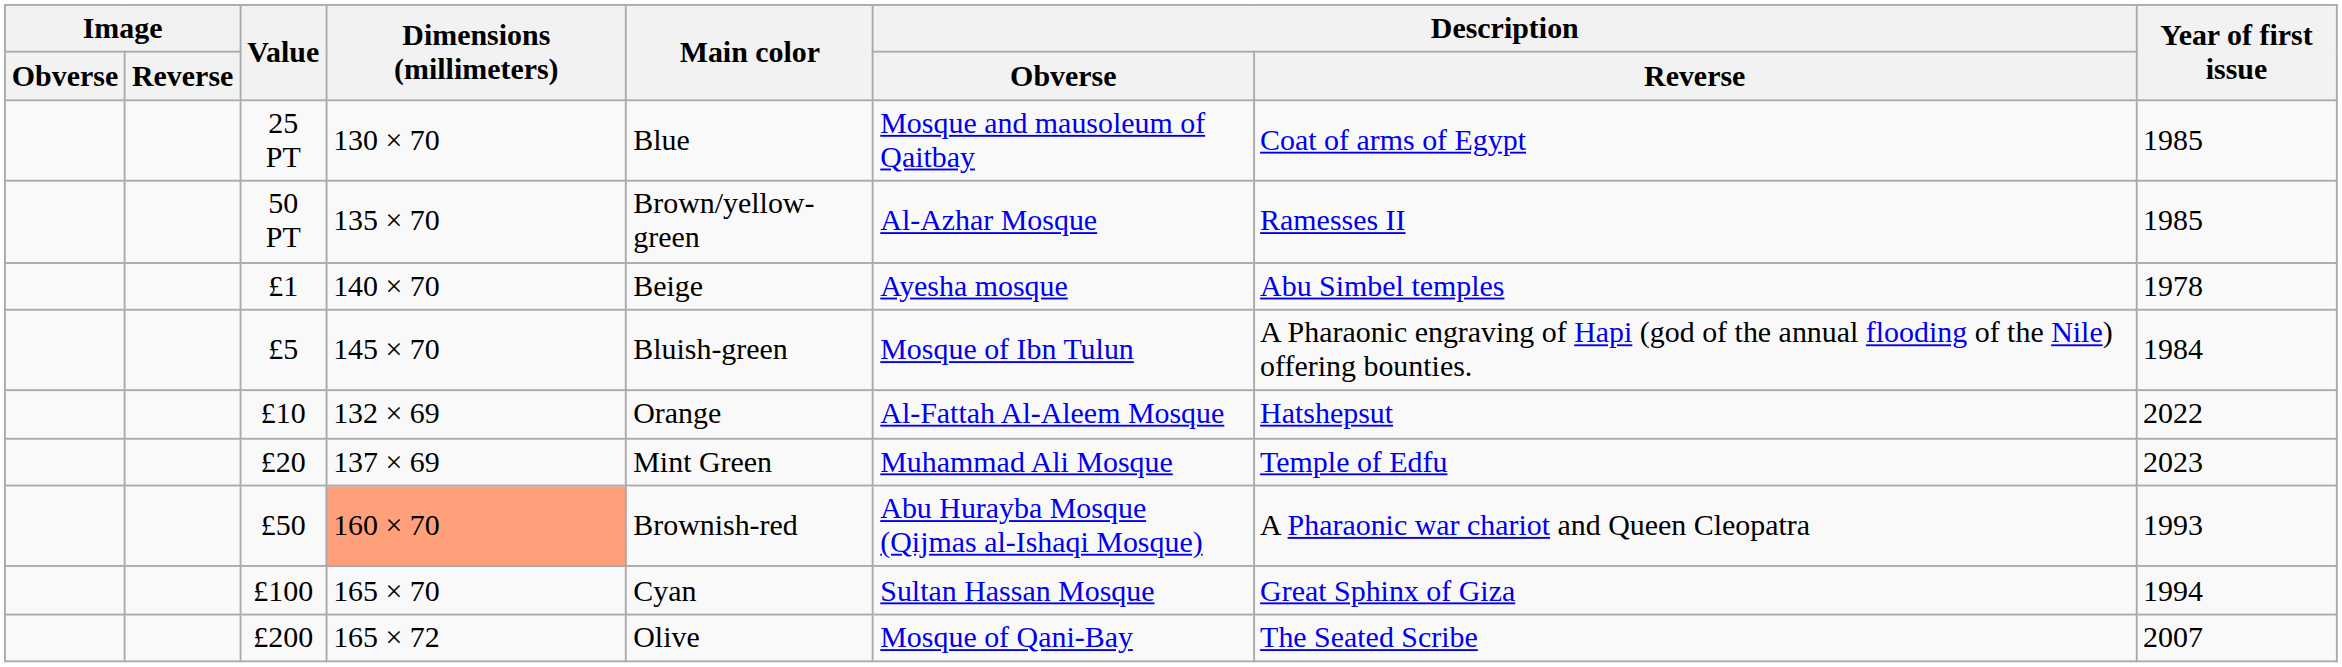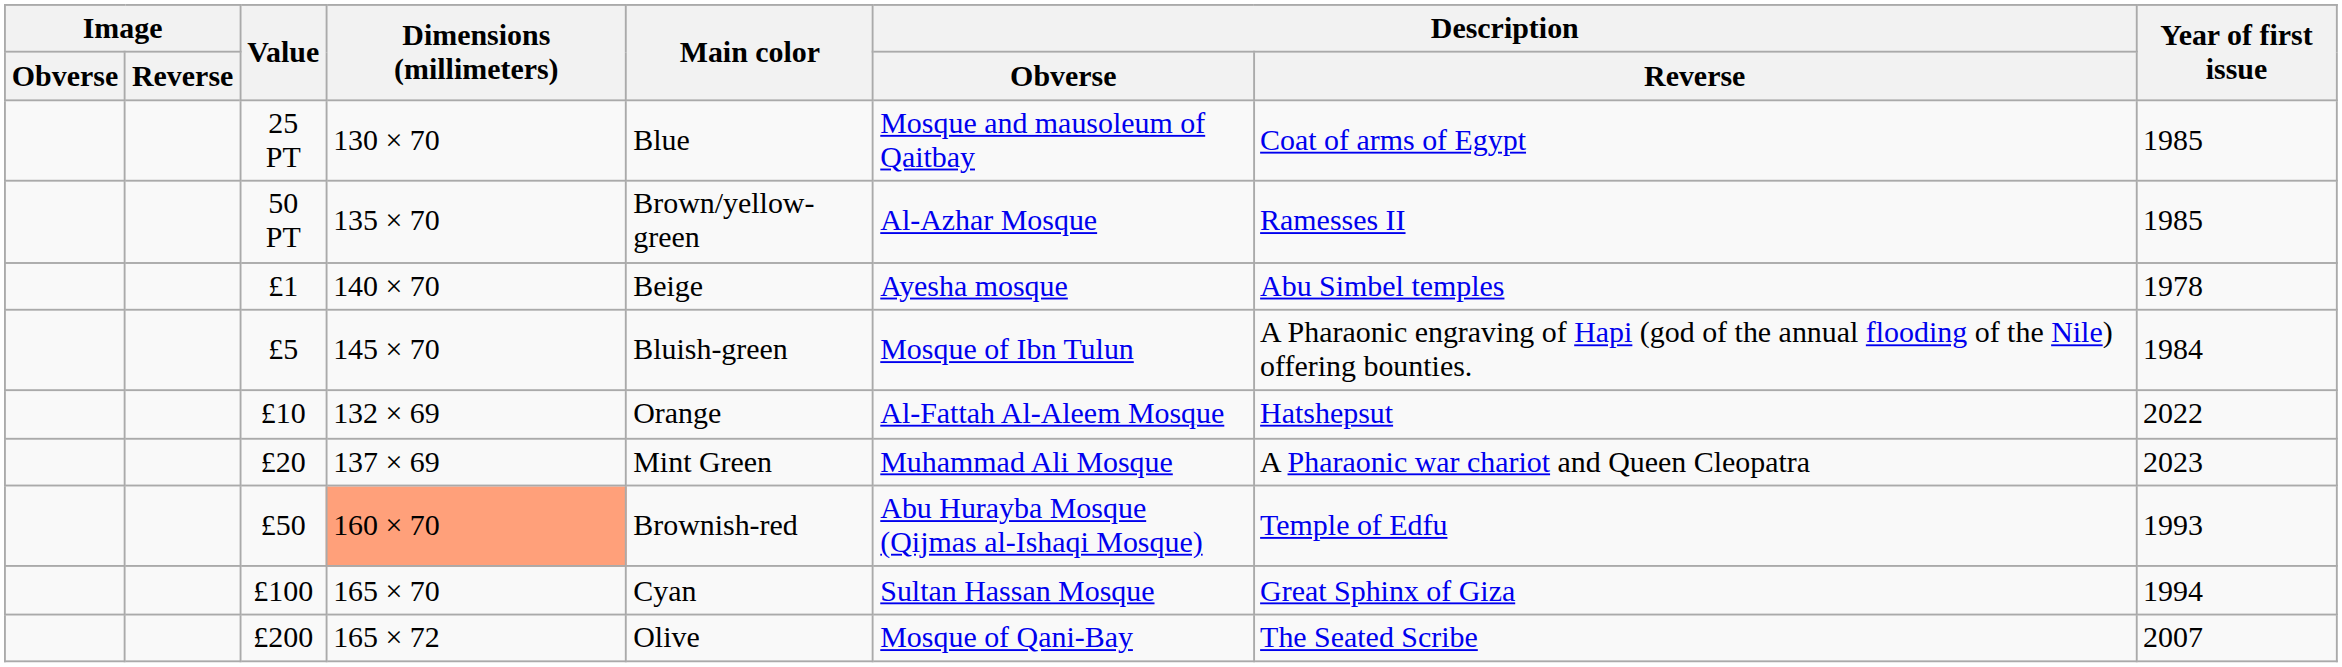 <table class="wikitable">
 <tr>
 <th colspan=2>Image</th>
 <th rowspan=2>Value</th>
 <th rowspan=2>Dimensions (millimeters)</th>
 <th rowspan=2>Main color</th>
 <th colspan=2>Description</th>
 <th rowspan=2>Year of first issue</th>
 </tr>
 <tr>
 <th>Obverse</th>
 <th>Reverse</th>
 <th>Obverse</th>
 <th>Reverse</th>
 </tr>
 <tr>
 <td></td>
 <td></td>
 <td style="text-align:center;">25 PT</td>
 <td>130 × 70</td>
 <td>Blue</td>
 <td><a href='#'>Mosque and mausoleum of Qaitbay</a></td>
 <td><a href='#'>Coat of arms of Egypt</a></td>
 <td>1985</td>
 </tr>
 <tr>
 <td></td>
 <td></td>
 <td style="text-align:center;">50 PT</td>
 <td>135 × 70</td>
 <td>Brown/yellow-green</td>
 <td><a href='#'>Al-Azhar Mosque</a></td>
 <td><a href='#'>Ramesses II</a></td>
 <td>1985</td>
 </tr>
 <tr>
 <td></td>
 <td></td>
 <td style="text-align:center;">£1</td>
 <td>140 × 70</td>
 <td>Beige</td>
 <td><a href='#'>Ayesha mosque</a></td>
 <td><a href='#'>Abu Simbel temples</a></td>
 <td>1978</td>
 </tr>
 <tr>
 <td></td>
 <td></td>
 <td style="text-align:center;">£5</td>
 <td>145 × 70</td>
 <td>Bluish-green</td>
 <td><a href='#'>Mosque of Ibn Tulun</a></td>
 <td>A Pharaonic engraving of <a href='#'>Hapi</a> (god of the annual <a href='#'>flooding</a> of the <a href='#'>Nile</a>) offering bounties.</td>
 <td>1984</td>
 </tr>
 <tr>
 <td></td>
 <td></td>
 <td style="text-align:center;">£10</td>
 <td>132 × 69</td>
 <td>Orange</td>
 <td><a href='#'>Al-Fattah Al-Aleem Mosque</a></td>
 <td><a href='#'>Hatshepsut</a></td>
 <td>2022</td>
 </tr>
 <tr>
 <td></td>
 <td></td>
 <td style="text-align:center;">£20</td>
 <td>137 × 69</td>
 <td>Mint Green</td>
 <td><a href='#'>Muhammad Ali Mosque</a></td>
-<td><a href='#'>Temple of Edfu</a></td>
+<td>A <a href='#'>Pharaonic war chariot</a> and Queen Cleopatra</td>
 <td>2023</td>
 </tr>
 <tr>
 <td></td>
 <td></td>
 <td style="text-align:center;">£50</td>
 <td style="background: lightsalmon;">160 × 70</td>
 <td>Brownish-red</td>
 <td><a href='#'>Abu Hurayba Mosque</a><br><a href='#'>(Qijmas al-Ishaqi Mosque)</a></td>
-<td>A <a href='#'>Pharaonic war chariot</a> and Queen Cleopatra</td>
+<td><a href='#'>Temple of Edfu</a></td>
 <td>1993</td>
 </tr>
 <tr>
 <td></td>
 <td></td>
 <td style="text-align:center;">£100</td>
 <td>165 × 70</td>
 <td>Cyan</td>
 <td><a href='#'>Sultan Hassan Mosque</a></td>
 <td><a href='#'>Great Sphinx of Giza</a></td>
 <td>1994</td>
 </tr>
 <tr>
 <td></td>
 <td></td>
 <td style="text-align:center;">£200</td>
 <td>165 × 72</td>
 <td>Olive</td>
 <td><a href='#'>Mosque of Qani-Bay</a></td>
 <td><a href='#'>The Seated Scribe</a></td>
 <td>2007</td>
 </tr>
 </table>
